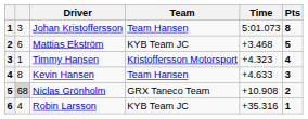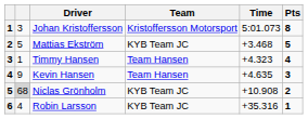 <table class="wikitable" style="font-size:95%">
 <tr>
 <th></th>
 <th></th>
 <th>Driver</th>
 <th>Team</th>
 <th>Time</th>
 <th>Pts</th>
 </tr>
 <tr>
 <th>1</th>
 <td>3</td>
 <td> <a href='#'>Johan Kristoffersson</a></td>
-<td><a href='#'>Team Hansen</a></td>
+<td><a href='#'>Kristoffersson Motorsport</a></td>
 <td>5:01.073</td>
 <td><strong>8</strong></td>
 </tr>
 <tr>
 <th>2</th>
-<td>6</td>
+<td>5</td>
 <td> <a href='#'>Mattias Ekström</a></td>
 <td>KYB Team JC</td>
 <td>+3.468</td>
 <td><strong>5</strong></td>
 </tr>
 <tr>
 <th>3</th>
 <td>1</td>
 <td> <a href='#'>Timmy Hansen</a></td>
-<td><a href='#'>Kristoffersson Motorsport</a></td>
+<td><a href='#'>Team Hansen</a></td>
 <td>+4.323</td>
 <td><strong>4</strong></td>
 </tr>
 <tr>
 <th>4</th>
-<td>8</td>
+<td>9</td>
 <td> <a href='#'>Kevin Hansen</a></td>
 <td><a href='#'>Team Hansen</a></td>
-<td>+4.633</td>
+<td>+4.635</td>
 <td><strong>3</strong></td>
 </tr>
 <tr>
 <th>5</th>
 <td style="background: lightgrey;">68</td>
 <td> <a href='#'>Niclas Grönholm</a></td>
-<td>GRX Taneco Team</td>
+<td>KYB Team JC</td>
 <td>+10.908</td>
 <td><strong>2</strong></td>
 </tr>
 <tr>
 <th>6</th>
 <td>4</td>
 <td> <a href='#'>Robin Larsson</a></td>
 <td>KYB Team JC</td>
 <td>+35.316</td>
 <td><strong>1</strong></td>
 </tr>
 </table>
